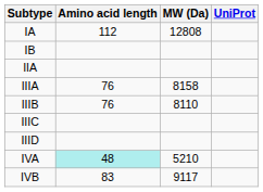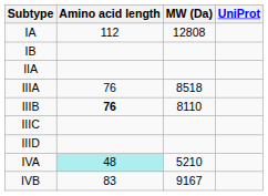 <table class="wikitable" style="text-align:center">
 <tr>
 <th>Subtype</th>
 <th>Amino acid length</th>
 <th>MW (Da)</th>
 <th><a href='#'>UniProt</a></th>
 </tr>
 <tr>
 <td>IA</td>
 <td>112</td>
 <td>12808</td>
 <td></td>
 </tr>
 <tr>
 <td>IB</td>
 <td></td>
 <td></td>
 <td></td>
 </tr>
 <tr>
 <td>IIA</td>
 <td></td>
 <td></td>
 <td></td>
 </tr>
 <tr>
 <td>IIIA</td>
 <td>76</td>
-<td>8158</td>
+<td>8518</td>
 <td></td>
 </tr>
 <tr>
 <td>IIIB</td>
-<td>76</td>
+<td><strong>76</strong></td>
 <td>8110</td>
 <td></td>
 </tr>
 <tr>
 <td>IIIC</td>
 <td></td>
 <td></td>
 <td></td>
 </tr>
 <tr>
 <td>IIID</td>
 <td></td>
 <td></td>
 <td></td>
 </tr>
 <tr>
 <td>IVA</td>
 <td style="background: paleturquoise;">48</td>
 <td>5210</td>
 <td></td>
 </tr>
 <tr>
 <td>IVB</td>
 <td>83</td>
-<td>9117</td>
+<td>9167</td>
 <td></td>
 </tr>
 </table>
